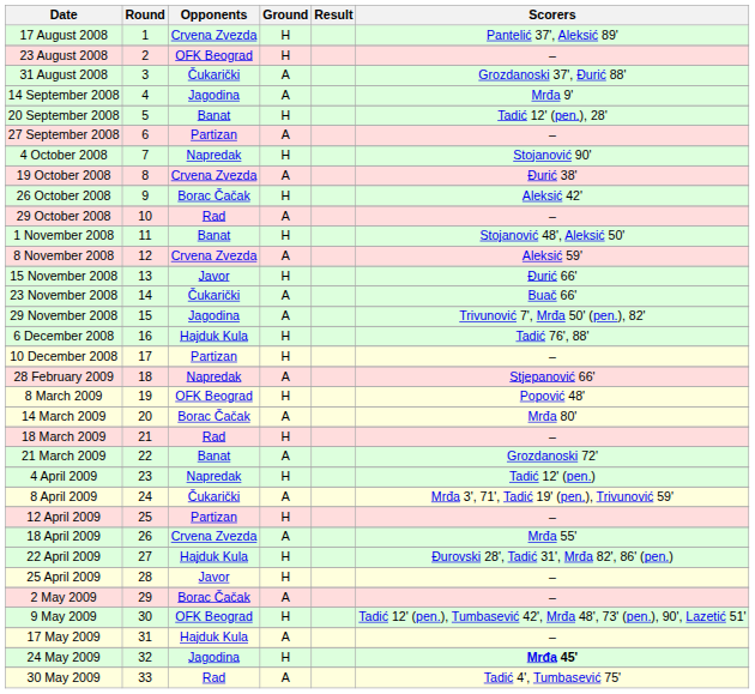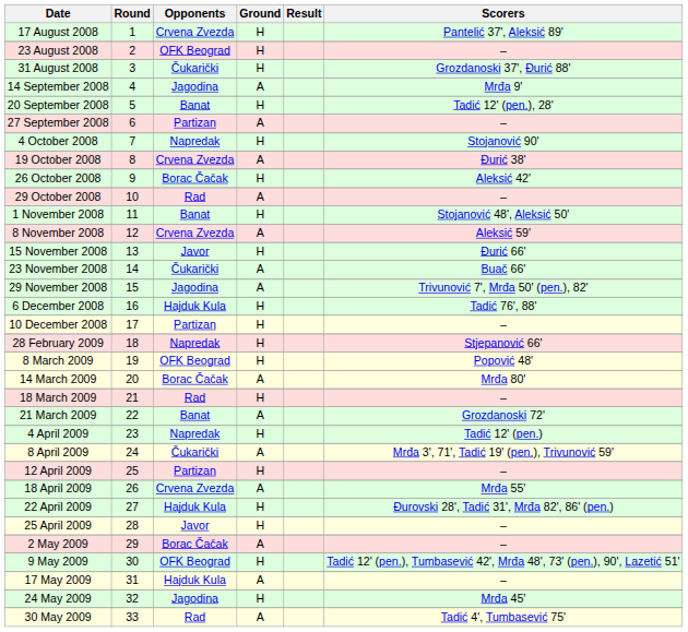 <table class="wikitable" style="text-align:center">
 <tr>
 <th>Date</th>
 <th>Round</th>
 <th>Opponents</th>
 <th>Ground</th>
 <th>Result</th>
 <th>Scorers</th>
 </tr>
 <tr bgcolor="#ddffdd">
 <td>17 August 2008</td>
 <td>1</td>
 <td><a href='#'>Crvena Zvezda</a></td>
 <td>H</td>
 <td></td>
 <td><a href='#'>Pantelić</a> 37', <a href='#'>Aleksić</a> 89'</td>
 </tr>
 <tr>
 </tr>
 <tr bgcolor="#ffdddd">
 <td>23 August 2008</td>
 <td>2</td>
 <td><a href='#'>OFK Beograd</a></td>
 <td>H</td>
 <td></td>
 <td>–</td>
 </tr>
 <tr>
 </tr>
 <tr bgcolor="#ddffdd">
 <td>31 August 2008</td>
 <td>3</td>
 <td><a href='#'>Čukarički</a></td>
-<td>A</td>
+<td>H</td>
 <td></td>
 <td><a href='#'>Grozdanoski</a> 37', <a href='#'>Đurić</a> 88'</td>
 </tr>
 <tr>
 </tr>
 <tr bgcolor="#ddffdd">
 <td>14 September 2008</td>
 <td>4</td>
 <td><a href='#'>Jagodina</a></td>
 <td>A</td>
 <td></td>
 <td><a href='#'>Mrđa</a> 9'</td>
 </tr>
 <tr>
 </tr>
 <tr bgcolor="#ddffdd">
 <td>20 September 2008</td>
 <td>5</td>
 <td><a href='#'>Banat</a></td>
 <td>H</td>
 <td></td>
 <td><a href='#'>Tadić</a> 12' (<a href='#'>pen.</a>), 28'</td>
 </tr>
 <tr>
 </tr>
 <tr bgcolor="#ffdddd">
 <td>27 September 2008</td>
 <td>6</td>
 <td><a href='#'>Partizan</a></td>
 <td>A</td>
 <td></td>
 <td>–</td>
 </tr>
 <tr>
 </tr>
 <tr bgcolor="#ddffdd">
 <td>4 October 2008</td>
 <td>7</td>
 <td><a href='#'>Napredak</a></td>
 <td>H</td>
 <td></td>
 <td><a href='#'>Stojanović</a> 90'</td>
 </tr>
 <tr>
 </tr>
 <tr bgcolor="#ffdddd">
 <td>19 October 2008</td>
 <td>8</td>
 <td><a href='#'>Crvena Zvezda</a></td>
 <td>A</td>
 <td></td>
 <td><a href='#'>Đurić</a> 38'</td>
 </tr>
 <tr>
 </tr>
 <tr bgcolor="#ddffdd">
 <td>26 October 2008</td>
 <td>9</td>
 <td><a href='#'>Borac Čačak</a></td>
 <td>H</td>
 <td></td>
 <td><a href='#'>Aleksić</a> 42'</td>
 </tr>
 <tr>
 </tr>
 <tr bgcolor="#ffdddd">
 <td>29 October 2008</td>
 <td>10</td>
 <td><a href='#'>Rad</a></td>
 <td>A</td>
 <td></td>
 <td>–</td>
 </tr>
 <tr>
 </tr>
 <tr bgcolor="#ddffdd">
 <td>1 November 2008</td>
 <td>11</td>
 <td><a href='#'>Banat</a></td>
 <td>H</td>
 <td></td>
 <td><a href='#'>Stojanović</a> 48', <a href='#'>Aleksić</a> 50'</td>
 </tr>
 <tr>
 </tr>
 <tr bgcolor="#ffdddd">
 <td>8 November 2008</td>
 <td>12</td>
 <td><a href='#'>Crvena Zvezda</a></td>
 <td>A</td>
 <td></td>
 <td><a href='#'>Aleksić</a> 59'</td>
 </tr>
 <tr>
 </tr>
 <tr bgcolor="#ddffdd">
 <td>15 November 2008</td>
 <td>13</td>
 <td><a href='#'>Javor</a></td>
 <td>H</td>
 <td></td>
 <td><a href='#'>Đurić</a> 66'</td>
 </tr>
 <tr>
 </tr>
 <tr bgcolor="#ddffdd">
 <td>23 November 2008</td>
 <td>14</td>
 <td><a href='#'>Čukarički</a></td>
 <td>A</td>
 <td></td>
 <td><a href='#'>Buač</a> 66'</td>
 </tr>
 <tr>
 </tr>
 <tr bgcolor="#ddffdd">
 <td>29 November 2008</td>
 <td>15</td>
 <td><a href='#'>Jagodina</a></td>
 <td>A</td>
 <td></td>
 <td><a href='#'>Trivunović</a> 7', <a href='#'>Mrđa</a> 50' (<a href='#'>pen.</a>), 82'</td>
 </tr>
 <tr>
 </tr>
 <tr bgcolor="#ddffdd">
 <td>6 December 2008</td>
 <td>16</td>
 <td><a href='#'>Hajduk Kula</a></td>
 <td>H</td>
 <td></td>
 <td><a href='#'>Tadić</a> 76', 88'</td>
 </tr>
 <tr>
 </tr>
 <tr bgcolor="#ffffdd">
 <td>10 December 2008</td>
 <td>17</td>
 <td><a href='#'>Partizan</a></td>
 <td>H</td>
 <td></td>
 <td>–</td>
 </tr>
 <tr>
 </tr>
 <tr bgcolor="#ffdddd">
 <td>28 February 2009</td>
 <td>18</td>
 <td><a href='#'>Napredak</a></td>
-<td>A</td>
+<td>H</td>
 <td></td>
 <td><a href='#'>Stjepanović</a> 66'</td>
 </tr>
 <tr>
 </tr>
 <tr bgcolor="#ffffdd">
 <td>8 March 2009</td>
 <td>19</td>
 <td><a href='#'>OFK Beograd</a></td>
 <td>H</td>
 <td></td>
 <td><a href='#'>Popović</a> 48'</td>
 </tr>
 <tr>
 </tr>
 <tr bgcolor="#ffffdd">
 <td>14 March 2009</td>
 <td>20</td>
 <td><a href='#'>Borac Čačak</a></td>
 <td>A</td>
 <td></td>
 <td><a href='#'>Mrđa</a> 80'</td>
 </tr>
 <tr>
 </tr>
 <tr bgcolor="#ffdddd">
 <td>18 March 2009</td>
 <td>21</td>
 <td><a href='#'>Rad</a></td>
 <td>H</td>
 <td></td>
 <td>–</td>
 </tr>
 <tr>
 </tr>
 <tr bgcolor="#ddffdd">
 <td>21 March 2009</td>
 <td>22</td>
 <td><a href='#'>Banat</a></td>
 <td>A</td>
 <td></td>
 <td><a href='#'>Grozdanoski</a> 72'</td>
 </tr>
 <tr>
 </tr>
 <tr bgcolor="#ddffdd">
 <td>4 April 2009</td>
 <td>23</td>
 <td><a href='#'>Napredak</a></td>
 <td>H</td>
 <td></td>
 <td><a href='#'>Tadić</a> 12' (<a href='#'>pen.</a>)</td>
 </tr>
 <tr>
 </tr>
 <tr bgcolor="#ffffdd">
 <td>8 April 2009</td>
 <td>24</td>
 <td><a href='#'>Čukarički</a></td>
 <td>A</td>
 <td></td>
 <td><a href='#'>Mrđa</a> 3', 71', <a href='#'>Tadić</a> 19' (<a href='#'>pen.</a>), <a href='#'>Trivunović</a> 59'</td>
 </tr>
 <tr>
 </tr>
 <tr bgcolor="#ffdddd">
 <td>12 April 2009</td>
 <td>25</td>
 <td><a href='#'>Partizan</a></td>
 <td>H</td>
 <td></td>
 <td>–</td>
 </tr>
 <tr>
 </tr>
 <tr bgcolor="#ddffdd">
 <td>18 April 2009</td>
 <td>26</td>
 <td><a href='#'>Crvena Zvezda</a></td>
 <td>A</td>
 <td></td>
 <td><a href='#'>Mrđa</a> 55'</td>
 </tr>
 <tr>
 </tr>
 <tr bgcolor="#ddffdd">
 <td>22 April 2009</td>
 <td>27</td>
 <td><a href='#'>Hajduk Kula</a></td>
 <td>H</td>
 <td></td>
 <td><a href='#'>Đurovski</a> 28', <a href='#'>Tadić</a> 31', <a href='#'>Mrđa</a> 82', 86' (<a href='#'>pen.</a>)</td>
 </tr>
 <tr>
 </tr>
 <tr bgcolor="#ffffdd">
 <td>25 April 2009</td>
 <td>28</td>
 <td><a href='#'>Javor</a></td>
 <td>H</td>
 <td></td>
 <td>–</td>
 </tr>
 <tr>
 </tr>
 <tr bgcolor="#ffdddd">
 <td>2 May 2009</td>
 <td>29</td>
 <td><a href='#'>Borac Čačak</a></td>
 <td>A</td>
 <td></td>
 <td>–</td>
 </tr>
 <tr>
 </tr>
 <tr bgcolor="#ddffdd">
 <td>9 May 2009</td>
 <td>30</td>
 <td><a href='#'>OFK Beograd</a></td>
 <td>H</td>
 <td></td>
 <td><a href='#'>Tadić</a> 12' (<a href='#'>pen.</a>), <a href='#'>Tumbasević</a> 42', <a href='#'>Mrđa</a> 48', 73' (<a href='#'>pen.</a>), 90', <a href='#'>Lazetić</a> 51'</td>
 </tr>
 <tr>
 </tr>
 <tr bgcolor="#ffffdd">
 <td>17 May 2009</td>
 <td>31</td>
 <td><a href='#'>Hajduk Kula</a></td>
 <td>A</td>
 <td></td>
 <td>–</td>
 </tr>
 <tr>
 </tr>
 <tr bgcolor="#ddffdd">
 <td>24 May 2009</td>
 <td>32</td>
 <td><a href='#'>Jagodina</a></td>
 <td>H</td>
 <td></td>
-<td><strong><a href='#'>Mrđa</a> 45'</strong></td>
+<td><a href='#'>Mrđa</a> 45'</td>
 </tr>
 <tr>
 </tr>
 <tr bgcolor="#ffffdd">
 <td>30 May 2009</td>
 <td>33</td>
 <td><a href='#'>Rad</a></td>
 <td>A</td>
 <td></td>
 <td><a href='#'>Tadić</a> 4', <a href='#'>Tumbasević</a> 75'</td>
 </tr>
 </table>
